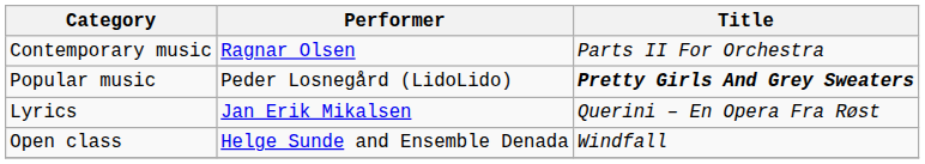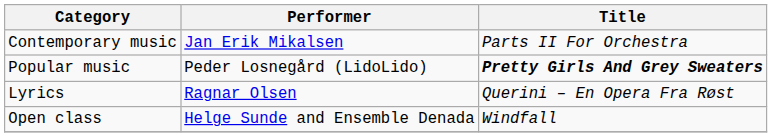 <table class="wikitable">
 <tr>
 <th>Category</th>
 <th>Performer</th>
 <th>Title</th>
 </tr>
 <tr -->
 <td>Contemporary music</td>
-<td><a href='#'>Ragnar Olsen</a></td>
+<td><a href='#'>Jan Erik Mikalsen</a></td>
 <td><em>Parts II For Orchestra</em></td>
 </tr>
 <tr -->
 <td>Popular music</td>
 <td>Peder Losnegård (LidoLido)</td>
 <td><strong><em>Pretty Girls And Grey Sweaters</em></strong></td>
 </tr>
 <tr -->
 <td>Lyrics</td>
-<td><a href='#'>Jan Erik Mikalsen</a></td>
+<td><a href='#'>Ragnar Olsen</a></td>
 <td><em>Querini – En Opera Fra Røst</em></td>
 </tr>
 <tr -->
 <td>Open class</td>
 <td><a href='#'>Helge Sunde</a> and Ensemble Denada</td>
 <td><em>Windfall</em></td>
 </tr>
 <tr -->
 </tr>
 </table>
